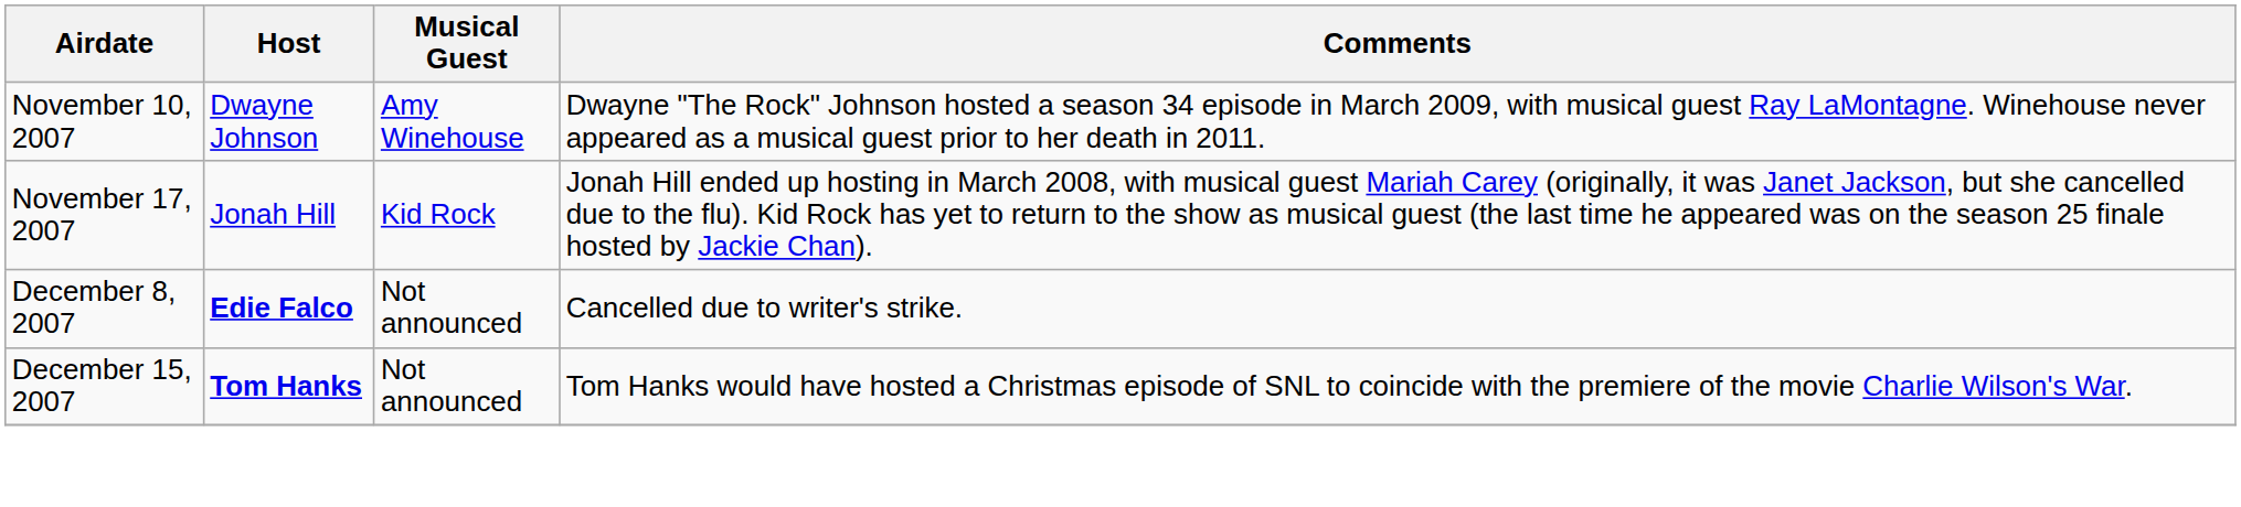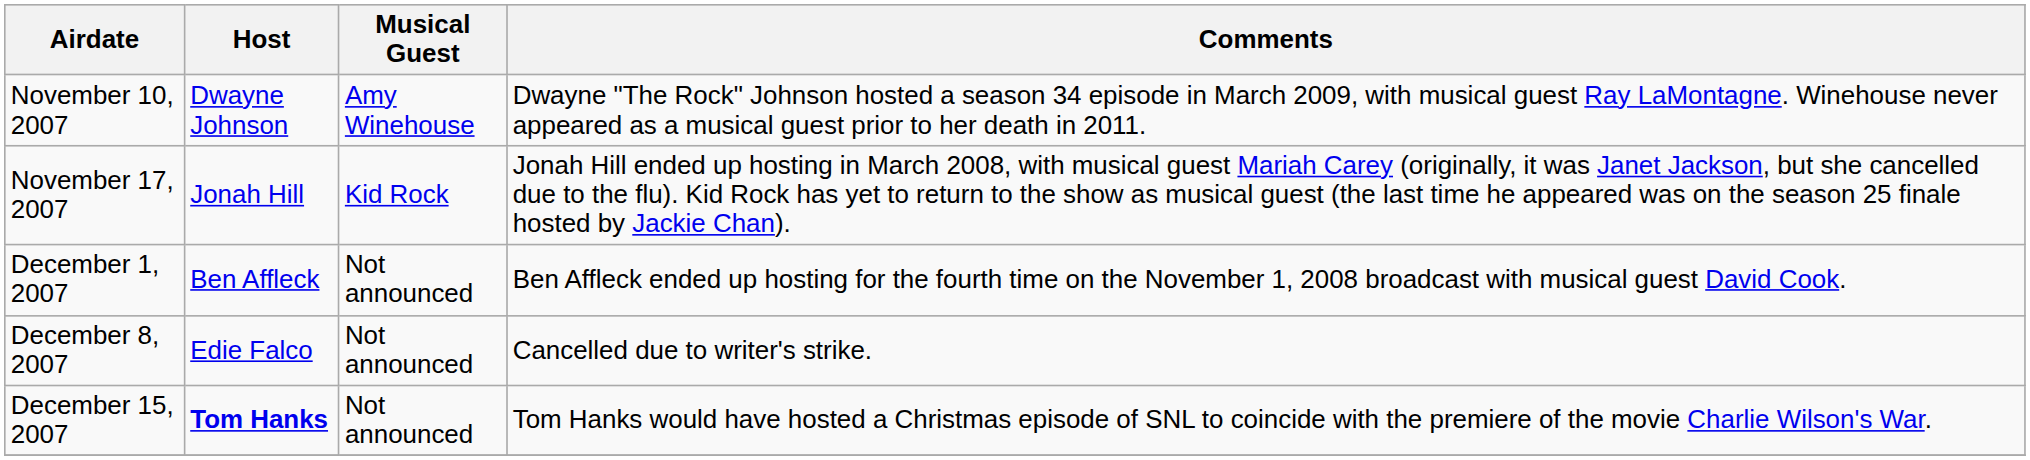 <table class="wikitable" border="1">
 <tr>
 <th>Airdate</th>
 <th>Host</th>
 <th>Musical Guest</th>
 <th>Comments</th>
 </tr>
 <tr>
 <td>November 10, 2007</td>
 <td><a href='#'>Dwayne Johnson</a></td>
 <td><a href='#'>Amy Winehouse</a></td>
 <td>Dwayne "The Rock" Johnson hosted a season 34 episode in March 2009, with musical guest <a href='#'>Ray LaMontagne</a>. Winehouse never appeared as a musical guest prior to her death in 2011.</td>
 </tr>
 <tr>
 <td>November 17, 2007</td>
 <td><a href='#'>Jonah Hill</a></td>
 <td><a href='#'>Kid Rock</a></td>
 <td>Jonah Hill ended up hosting in March 2008, with musical guest <a href='#'>Mariah Carey</a> (originally, it was <a href='#'>Janet Jackson</a>, but she cancelled due to the flu). Kid Rock has yet to return to the show as musical guest (the last time he appeared was on the season 25 finale hosted by <a href='#'>Jackie Chan</a>).</td>
 </tr>
 <tr>
+<td>December 1, 2007</td>
+<td><a href='#'>Ben Affleck</a></td>
+<td>Not announced</td>
+<td>Ben Affleck ended up hosting for the fourth time on the November 1, 2008 broadcast with musical guest <a href='#'>David Cook</a>.</td>
+</tr>
+<tr>
 <td>December 8, 2007</td>
-<td><strong><a href='#'>Edie Falco</a></strong></td>
+<td><a href='#'>Edie Falco</a></td>
 <td>Not announced</td>
 <td>Cancelled due to writer's strike.</td>
 </tr>
 <tr>
 <td>December 15, 2007</td>
 <td><strong><a href='#'>Tom Hanks</a></strong></td>
 <td>Not announced</td>
 <td>Tom Hanks would have hosted a Christmas episode of SNL to coincide with the premiere of the movie <a href='#'>Charlie Wilson's War</a>.</td>
 </tr>
 <tr>
 </tr>
 </table>
